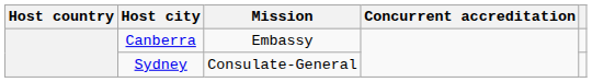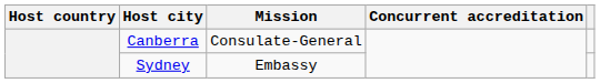 <table class="wikitable plainrowheaders" style="text-align:center;">
 <tr>
 <th scope="col">Host country</th>
 <th scope="col">Host city</th>
 <th scope="col">Mission</th>
 <th scope="col">Concurrent accreditation</th>
 <th scope="col"></th>
 </tr>
 <tr>
 <th scope="row" rowspan="2"></th>
 <td><a href='#'>Canberra</a></td>
-<td>Embassy</td>
+<td>Consulate-General</td>
 <td rowspan="2"></td>
 <td></td>
 </tr>
 <tr>
 <td><a href='#'>Sydney</a></td>
-<td>Consulate-General</td>
+<td>Embassy</td>
 <td></td>
 </tr>
 </table>
